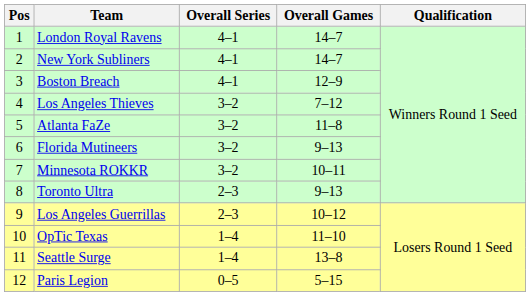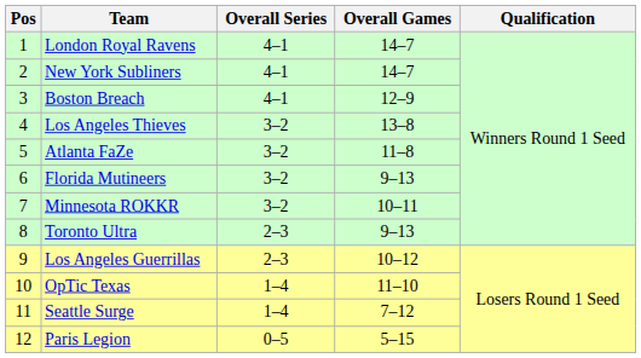 <table class="wikitable" width="600px" style="text-align:center">
 <tr>
 <th>Pos</th>
 <th>Team</th>
 <th>Overall Series</th>
 <th>Overall Games</th>
 <th>Qualification</th>
 </tr>
 <tr style="background:#CCFFCC">
 <td>1</td>
 <td style="text-align:left"><a href='#'>London Royal Ravens</a></td>
 <td>4–1</td>
 <td>14–7</td>
 <td rowspan="8">Winners Round 1 Seed</td>
 </tr>
 <tr style="background:#CCFFCC">
 <td>2</td>
 <td style="text-align:left"><a href='#'>New York Subliners</a></td>
 <td>4–1</td>
 <td>14–7</td>
 </tr>
 <tr style="background:#CCFFCC">
 <td>3</td>
 <td style="text-align:left"><a href='#'>Boston Breach</a></td>
 <td>4–1</td>
 <td>12–9</td>
 </tr>
 <tr style="background:#CCFFCC">
 <td>4</td>
 <td style="text-align:left"><a href='#'>Los Angeles Thieves</a></td>
 <td>3–2</td>
-<td>7–12</td>
+<td>13–8</td>
 </tr>
 <tr style="background:#CCFFCC">
 <td>5</td>
 <td style="text-align:left"><a href='#'>Atlanta FaZe</a></td>
 <td>3–2</td>
 <td>11–8</td>
 </tr>
 <tr style="background:#CCFFCC">
 <td>6</td>
 <td style="text-align:left"><a href='#'>Florida Mutineers</a></td>
 <td>3–2</td>
 <td>9–13</td>
 </tr>
 <tr style="background:#CCFFCC">
 <td>7</td>
 <td style="text-align:left"><a href='#'>Minnesota ROKKR</a></td>
 <td>3–2</td>
 <td>10–11</td>
 </tr>
 <tr style="background:#CCFFCC">
 <td>8</td>
 <td style="text-align:left"><a href='#'>Toronto Ultra</a></td>
 <td>2–3</td>
 <td>9–13</td>
 </tr>
 <tr style="background:#FFFF99">
 <td>9</td>
 <td style="text-align:left"><a href='#'>Los Angeles Guerrillas</a></td>
 <td>2–3</td>
 <td>10–12</td>
 <td rowspan="4">Losers Round 1 Seed</td>
 </tr>
 <tr style="background:#FFFF99">
 <td>10</td>
 <td style="text-align:left"><a href='#'>OpTic Texas</a></td>
 <td>1–4</td>
 <td>11–10</td>
 </tr>
 <tr style="background:#FFFF99">
 <td>11</td>
 <td style="text-align:left"><a href='#'>Seattle Surge</a></td>
 <td>1–4</td>
-<td>13–8</td>
+<td>7–12</td>
 </tr>
 <tr style="background:#FFFF99">
 <td>12</td>
 <td style="text-align:left"><a href='#'>Paris Legion</a></td>
 <td>0–5</td>
 <td>5–15</td>
 </tr>
 </table>
